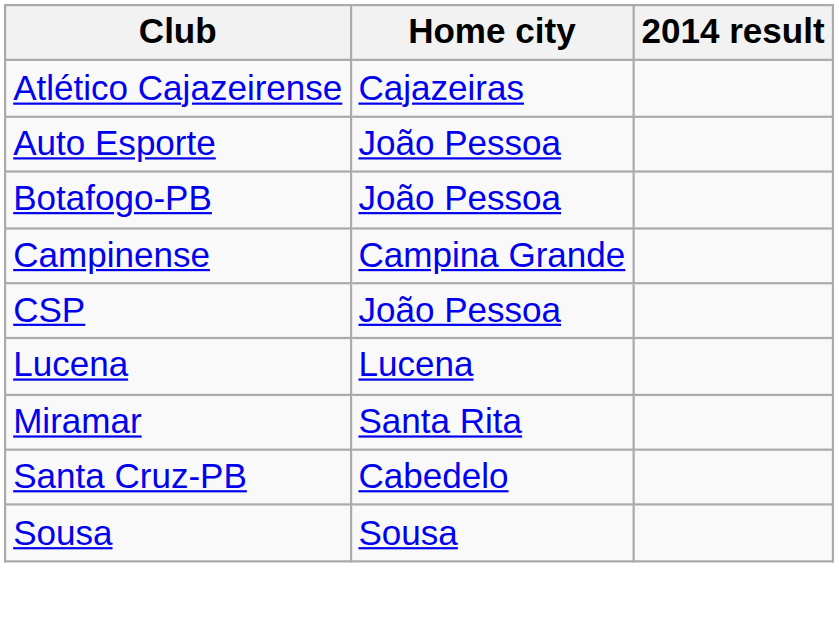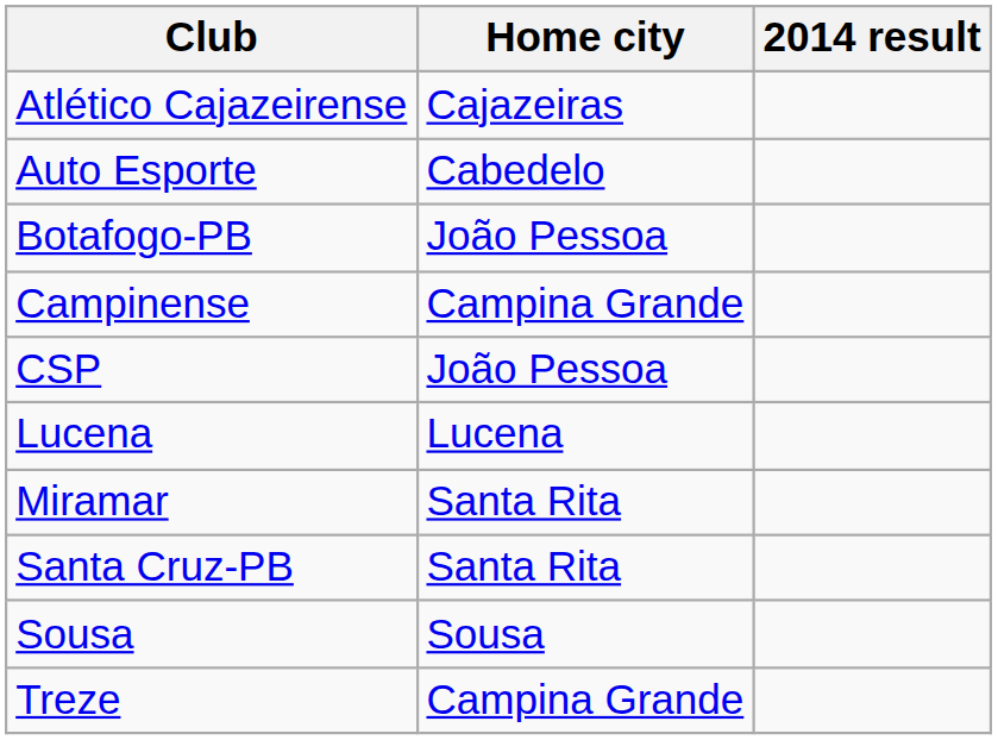 <table class="wikitable sortable">
 <tr>
 <th>Club</th>
 <th>Home city</th>
 <th>2014 result</th>
 </tr>
 <tr>
 <td><a href='#'>Atlético Cajazeirense</a></td>
 <td><a href='#'>Cajazeiras</a></td>
 <td></td>
 </tr>
 <tr>
 <td><a href='#'>Auto Esporte</a></td>
-<td><a href='#'>João Pessoa</a></td>
+<td><a href='#'>Cabedelo</a></td>
 <td></td>
 </tr>
 <tr>
 <td><a href='#'>Botafogo-PB</a></td>
 <td><a href='#'>João Pessoa</a></td>
 <td></td>
 </tr>
 <tr>
 <td><a href='#'>Campinense</a></td>
 <td><a href='#'>Campina Grande</a></td>
 <td></td>
 </tr>
 <tr>
 <td><a href='#'>CSP</a></td>
 <td><a href='#'>João Pessoa</a></td>
 <td></td>
 </tr>
 <tr>
 <td><a href='#'>Lucena</a></td>
 <td><a href='#'>Lucena</a></td>
 <td></td>
 </tr>
 <tr>
 <td><a href='#'>Miramar</a></td>
 <td><a href='#'>Santa Rita</a></td>
 <td></td>
 </tr>
 <tr>
 <td><a href='#'>Santa Cruz-PB</a></td>
-<td><a href='#'>Cabedelo</a></td>
+<td><a href='#'>Santa Rita</a></td>
 <td></td>
 </tr>
 <tr>
 <td><a href='#'>Sousa</a></td>
 <td><a href='#'>Sousa</a></td>
 <td></td>
 </tr>
+<tr>
+<td><a href='#'>Treze</a></td>
+<td><a href='#'>Campina Grande</a></td>
+<td></td>
+</tr>
 </table>
